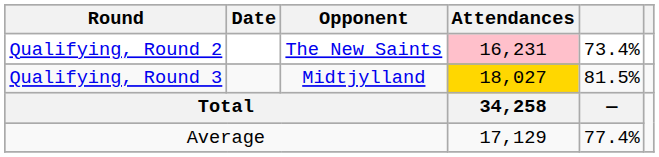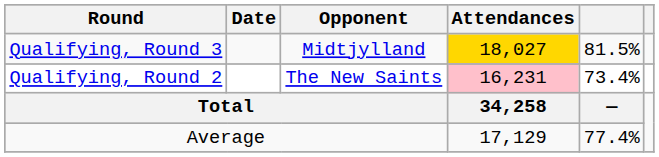 <table class="wikitable sortable mw-collapsible mw-collapsed" style="text-align:center; font-size:85%;">
 <tr>
 <th scope="col">Round</th>
 <th scope="col">Date</th>
 <th scope="col">Opponent</th>
 <th scope="col">Attendances</th>
 <th scope="col"></th>
 <th scope="col"></th>
 </tr>
+<tr>
+<td><a href='#'>Qualifying, Round 3</a></td>
+<td></td>
+<td> <a href='#'>Midtjylland</a></td>
+<td style="background-color: gold;">18,027</td>
+<td>81.5%</td>
+<td></td>
+</tr>
 <tr bgcolor="white">
 <td><a href='#'>Qualifying, Round 2</a></td>
 <td></td>
 <td> <a href='#'>The New Saints</a></td>
 <td style="background-color: pink;">16,231</td>
 <td>73.4%</td>
-<td></td>
-</tr>
-<tr>
-<td><a href='#'>Qualifying, Round 3</a></td>
-<td></td>
-<td> <a href='#'>Midtjylland</a></td>
-<td style="background-color: gold;">18,027</td>
-<td>81.5%</td>
 <td></td>
 </tr>
 <tr>
 <th colspan="3">Total</th>
 <th>34,258</th>
 <th>—</th>
 </tr>
 <tr>
 <td colspan="3">Average</td>
 <td>17,129</td>
 <td>77.4%</td>
 </tr>
 </table>
